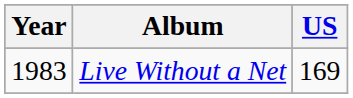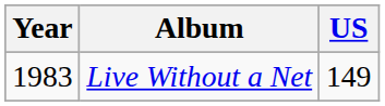 <table class="wikitable">
 <tr>
 <th>Year</th>
 <th>Album</th>
 <th><a href='#'>US</a></th>
 </tr>
 <tr>
 <td>1983</td>
 <td><em><a href='#'>Live Without a Net</a></em></td>
-<td>169</td>
+<td>149</td>
 </tr>
 </table>
